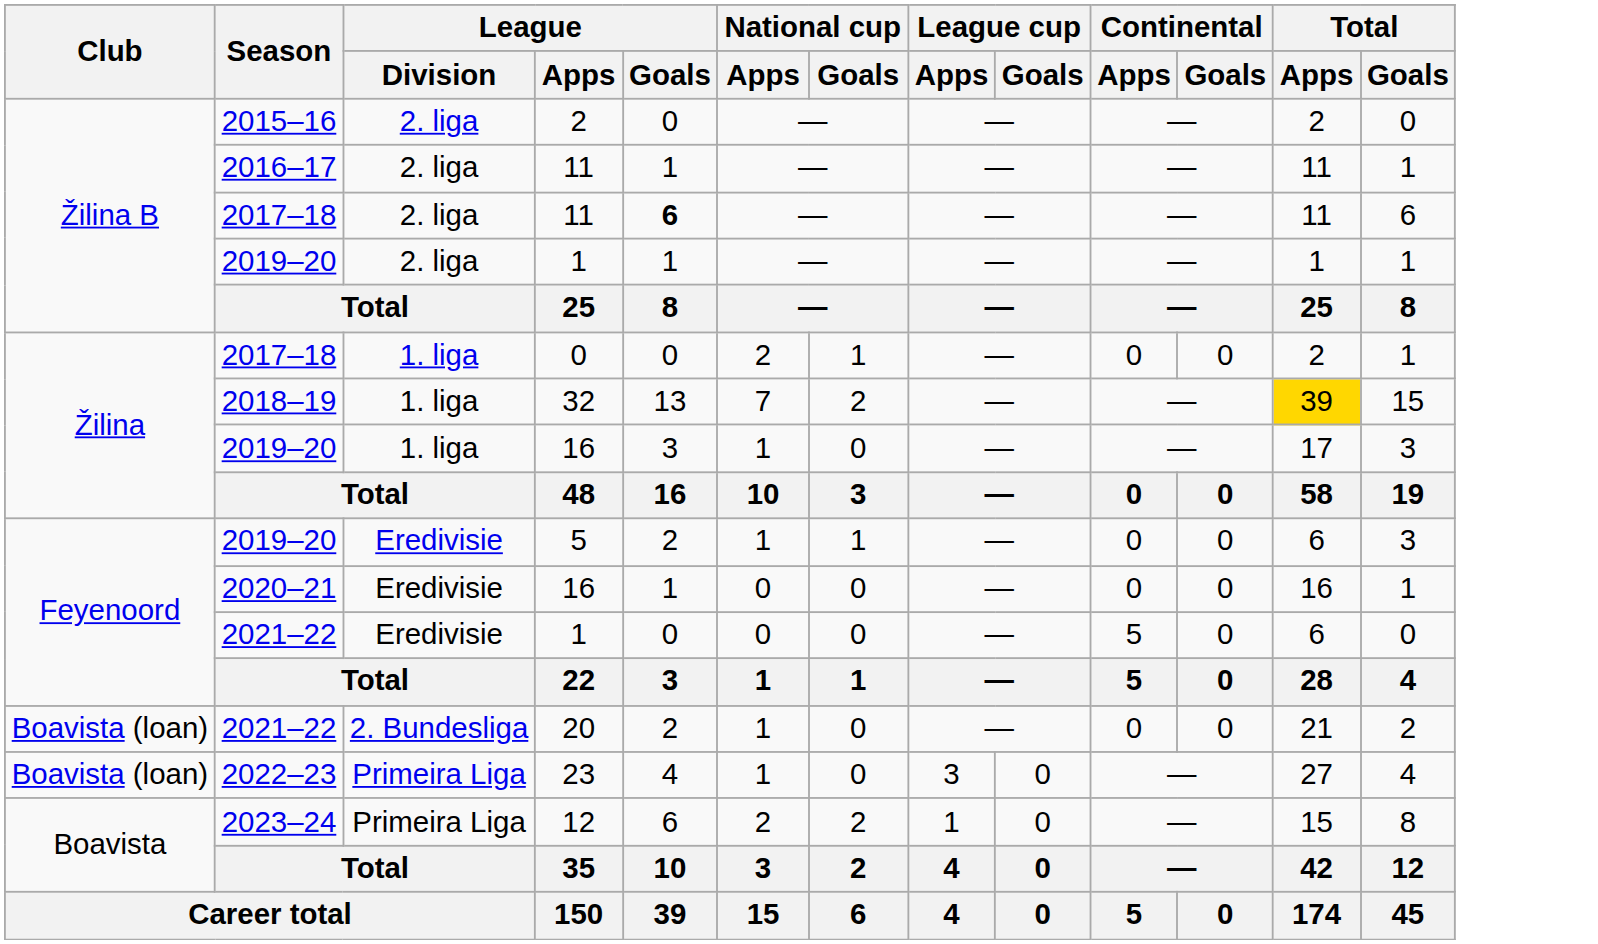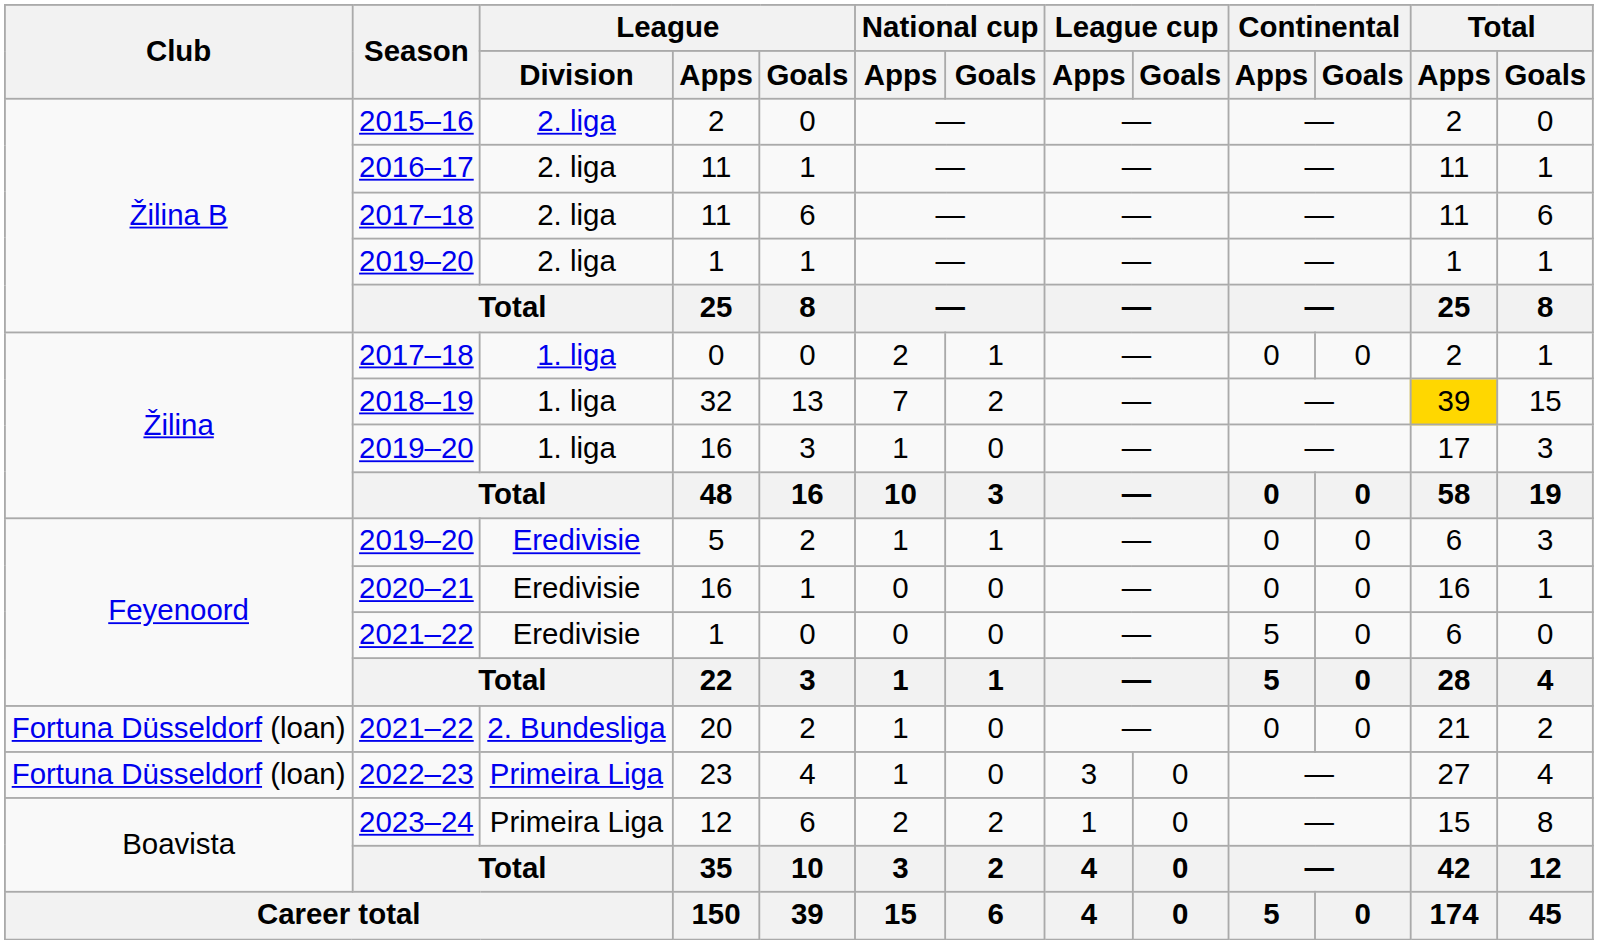 <table class="wikitable" style="text-align:center">
 <tr>
 <th rowspan="2">Club</th>
 <th rowspan="2">Season</th>
 <th colspan="3">League</th>
 <th colspan="2">National cup</th>
 <th colspan="2">League cup</th>
 <th colspan="2">Continental</th>
 <th colspan="2">Total</th>
 </tr>
 <tr>
 <th>Division</th>
 <th>Apps</th>
 <th>Goals</th>
 <th>Apps</th>
 <th>Goals</th>
 <th>Apps</th>
 <th>Goals</th>
 <th>Apps</th>
 <th>Goals</th>
 <th>Apps</th>
 <th>Goals</th>
 </tr>
 <tr>
 <td rowspan="5"><a href='#'>Žilina B</a></td>
 <td><a href='#'>2015–16</a></td>
 <td><a href='#'>2. liga</a></td>
 <td>2</td>
 <td>0</td>
 <td colspan="2">—</td>
 <td colspan="2">—</td>
 <td colspan="2">—</td>
 <td>2</td>
 <td>0</td>
 </tr>
 <tr>
 <td><a href='#'>2016–17</a></td>
 <td>2. liga</td>
 <td>11</td>
 <td>1</td>
 <td colspan="2">—</td>
 <td colspan="2">—</td>
 <td colspan="2">—</td>
 <td>11</td>
 <td>1</td>
 </tr>
 <tr>
 <td><a href='#'>2017–18</a></td>
 <td>2. liga</td>
 <td>11</td>
-<td><strong>6</strong></td>
+<td>6</td>
 <td colspan="2">—</td>
 <td colspan="2">—</td>
 <td colspan="2">—</td>
 <td>11</td>
 <td>6</td>
 </tr>
 <tr>
 <td><a href='#'>2019–20</a></td>
 <td>2. liga</td>
 <td>1</td>
 <td>1</td>
 <td colspan="2">—</td>
 <td colspan="2">—</td>
 <td colspan="2">—</td>
 <td>1</td>
 <td>1</td>
 </tr>
 <tr>
 <th colspan="2">Total</th>
 <th>25</th>
 <th>8</th>
 <th colspan="2">—</th>
 <th colspan="2">—</th>
 <th colspan="2">—</th>
 <th>25</th>
 <th>8</th>
 </tr>
 <tr>
 <td rowspan="4"><a href='#'>Žilina</a></td>
 <td><a href='#'>2017–18</a></td>
 <td><a href='#'>1. liga</a></td>
 <td>0</td>
 <td>0</td>
 <td>2</td>
 <td>1</td>
 <td colspan="2">—</td>
 <td>0</td>
 <td>0</td>
 <td>2</td>
 <td>1</td>
 </tr>
 <tr>
 <td><a href='#'>2018–19</a></td>
 <td>1. liga</td>
 <td>32</td>
 <td>13</td>
 <td>7</td>
 <td>2</td>
 <td colspan="2">—</td>
 <td colspan="2">—</td>
 <td style="background: gold;">39</td>
 <td>15</td>
 </tr>
 <tr>
 <td><a href='#'>2019–20</a></td>
 <td>1. liga</td>
 <td>16</td>
 <td>3</td>
 <td>1</td>
 <td>0</td>
 <td colspan="2">—</td>
 <td colspan="2">—</td>
 <td>17</td>
 <td>3</td>
 </tr>
 <tr>
 <th colspan="2">Total</th>
 <th>48</th>
 <th>16</th>
 <th>10</th>
 <th>3</th>
 <th colspan="2">—</th>
 <th>0</th>
 <th>0</th>
 <th>58</th>
 <th>19</th>
 </tr>
 <tr>
 <td rowspan="4"><a href='#'>Feyenoord</a></td>
 <td><a href='#'>2019–20</a></td>
 <td><a href='#'>Eredivisie</a></td>
 <td>5</td>
 <td>2</td>
 <td>1</td>
 <td>1</td>
 <td colspan="2">—</td>
 <td>0</td>
 <td>0</td>
 <td>6</td>
 <td>3</td>
 </tr>
 <tr>
 <td><a href='#'>2020–21</a></td>
 <td>Eredivisie</td>
 <td>16</td>
 <td>1</td>
 <td>0</td>
 <td>0</td>
 <td colspan="2">—</td>
 <td>0</td>
 <td>0</td>
 <td>16</td>
 <td>1</td>
 </tr>
 <tr>
 <td><a href='#'>2021–22</a></td>
 <td>Eredivisie</td>
 <td>1</td>
 <td>0</td>
 <td>0</td>
 <td>0</td>
 <td colspan="2">—</td>
 <td>5</td>
 <td>0</td>
 <td>6</td>
 <td>0</td>
 </tr>
 <tr>
 <th colspan="2">Total</th>
 <th>22</th>
 <th>3</th>
 <th>1</th>
 <th>1</th>
 <th colspan="2">—</th>
 <th>5</th>
 <th>0</th>
 <th>28</th>
 <th>4</th>
 </tr>
 <tr>
-<td><a href='#'>Boavista</a> (loan)</td>
+<td><a href='#'>Fortuna Düsseldorf</a> (loan)</td>
 <td><a href='#'>2021–22</a></td>
 <td><a href='#'>2. Bundesliga</a></td>
 <td>20</td>
 <td>2</td>
 <td>1</td>
 <td>0</td>
 <td colspan="2">—</td>
 <td>0</td>
 <td>0</td>
 <td>21</td>
 <td>2</td>
 </tr>
 <tr>
-<td><a href='#'>Boavista</a> (loan)</td>
+<td><a href='#'>Fortuna Düsseldorf</a> (loan)</td>
 <td><a href='#'>2022–23</a></td>
 <td><a href='#'>Primeira Liga</a></td>
 <td>23</td>
 <td>4</td>
 <td>1</td>
 <td>0</td>
 <td>3</td>
 <td>0</td>
 <td colspan="2">—</td>
 <td>27</td>
 <td>4</td>
 </tr>
 <tr>
 <td rowspan="2">Boavista</td>
 <td><a href='#'>2023–24</a></td>
 <td>Primeira Liga</td>
 <td>12</td>
 <td>6</td>
 <td>2</td>
 <td>2</td>
 <td>1</td>
 <td>0</td>
 <td colspan="2">—</td>
 <td>15</td>
 <td>8</td>
 </tr>
 <tr>
 <th colspan="2">Total</th>
 <th>35</th>
 <th>10</th>
 <th>3</th>
 <th>2</th>
 <th>4</th>
 <th>0</th>
 <th colspan="2">—</th>
 <th>42</th>
 <th>12</th>
 </tr>
 <tr>
 <th colspan="3">Career total</th>
 <th>150</th>
 <th>39</th>
 <th>15</th>
 <th>6</th>
 <th>4</th>
 <th>0</th>
 <th>5</th>
 <th>0</th>
 <th>174</th>
 <th>45</th>
 </tr>
 </table>
